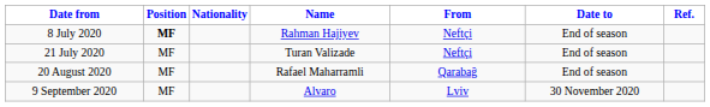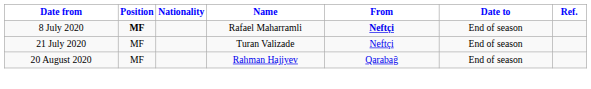 <table class="wikitable" style="text-align:center; font-size:90%; ">
 <tr>
 <th style="background:white; color:blue; width:200px;">Date from</th>
 <th style="background:white; color:blue; width:50px;">Position</th>
 <th style="background:white; color:blue; width:50px;">Nationality</th>
 <th style="background:white; color:blue; width:200px;">Name</th>
 <th style="background:white; color:blue; width:200px;">From</th>
 <th style="background:white; color:blue; width:200px;">Date to</th>
 <th style="background:white; color:blue; width:50px;">Ref.</th>
 </tr>
 <tr>
 <td>8 July 2020</td>
 <td><strong>MF</strong></td>
 <td></td>
-<td><a href='#'>Rahman Hajiyev</a></td>
-<td><a href='#'>Neftçi</a></td>
+<td>Rafael Maharramli</td>
+<td><strong><a href='#'>Neftçi</a></strong></td>
 <td>End of season</td>
 <td></td>
 </tr>
 <tr>
 <td>21 July 2020</td>
 <td>MF</td>
 <td></td>
 <td>Turan Valizade</td>
 <td><a href='#'>Neftçi</a></td>
 <td>End of season</td>
 <td></td>
 </tr>
 <tr>
 <td>20 August 2020</td>
 <td>MF</td>
 <td></td>
-<td>Rafael Maharramli</td>
+<td><a href='#'>Rahman Hajiyev</a></td>
 <td><a href='#'>Qarabağ</a></td>
 <td>End of season</td>
 <td></td>
 </tr>
-<tr>
-<td>9 September 2020</td>
-<td>MF</td>
-<td></td>
-<td><a href='#'>Alvaro</a></td>
-<td><a href='#'>Lviv</a></td>
-<td>30 November 2020</td>
-<td></td>
-</tr>
 </table>
